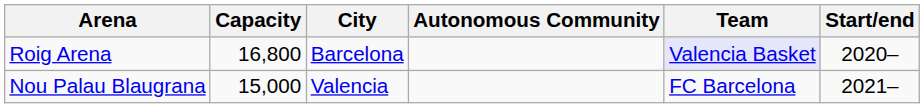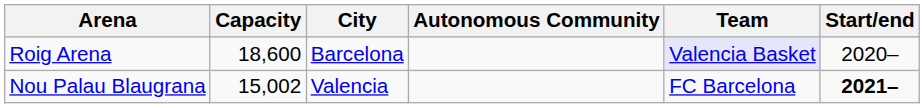 <table class="wikitable sortable">
 <tr>
 <th>Arena</th>
 <th>Capacity</th>
 <th>City</th>
 <th>Autonomous Community</th>
 <th>Team</th>
 <th>Start/end</th>
 </tr>
 <tr>
 <td><a href='#'>Roig Arena</a></td>
-<td align="right">16,800</td>
+<td align="right">18,600</td>
 <td><a href='#'>Barcelona</a></td>
 <td></td>
 <td style="background: lavender;"><a href='#'>Valencia Basket</a></td>
 <td align="center">2020–</td>
 </tr>
 <tr>
 <td><a href='#'>Nou Palau Blaugrana</a></td>
-<td align="right">15,000</td>
+<td align="right">15,002</td>
 <td><a href='#'>Valencia</a></td>
 <td></td>
 <td><a href='#'>FC Barcelona</a></td>
-<td align="center">2021–</td>
+<td align="center"><strong>2021–</strong></td>
 </tr>
 </table>
